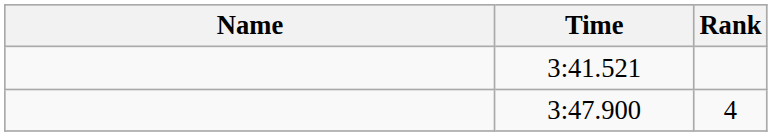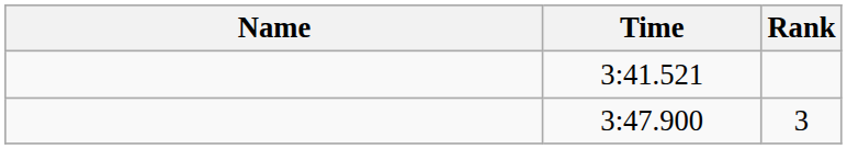 <table class="wikitable" style="text-align:center;">
 <tr>
 <th style="width:18em">Name</th>
 <th style="width:7em">Time</th>
 <th>Rank</th>
 </tr>
 <tr>
 <td align=left><br><em></em></td>
 <td>3:41.521</td>
 <td></td>
 </tr>
 <tr>
 <td align=left><br><em></em></td>
 <td>3:47.900</td>
-<td>4</td>
+<td>3</td>
 </tr>
 </table>
